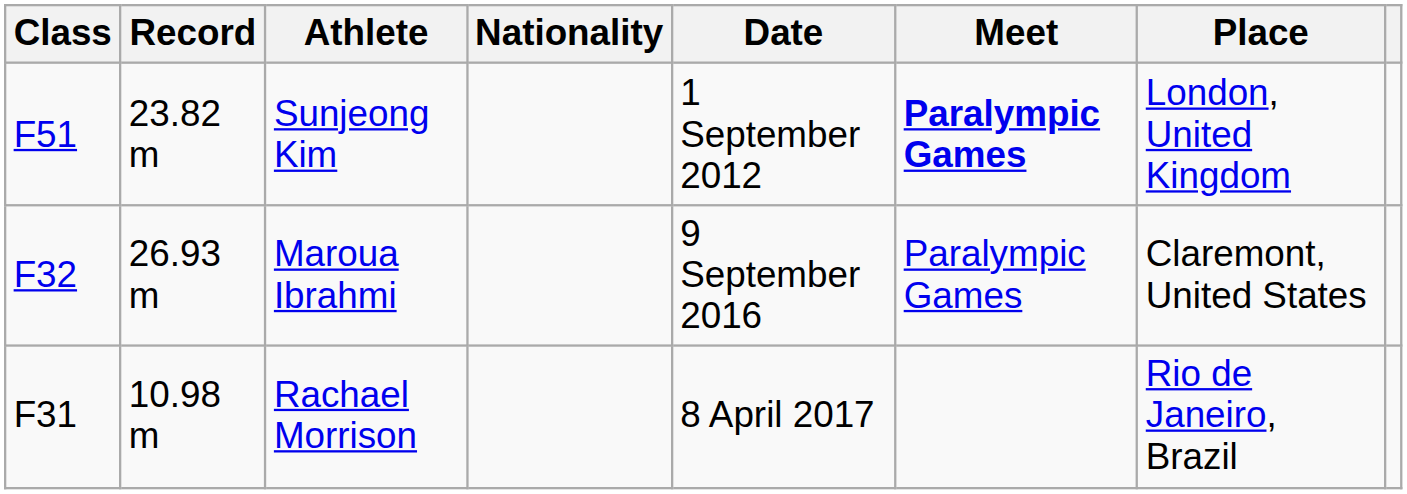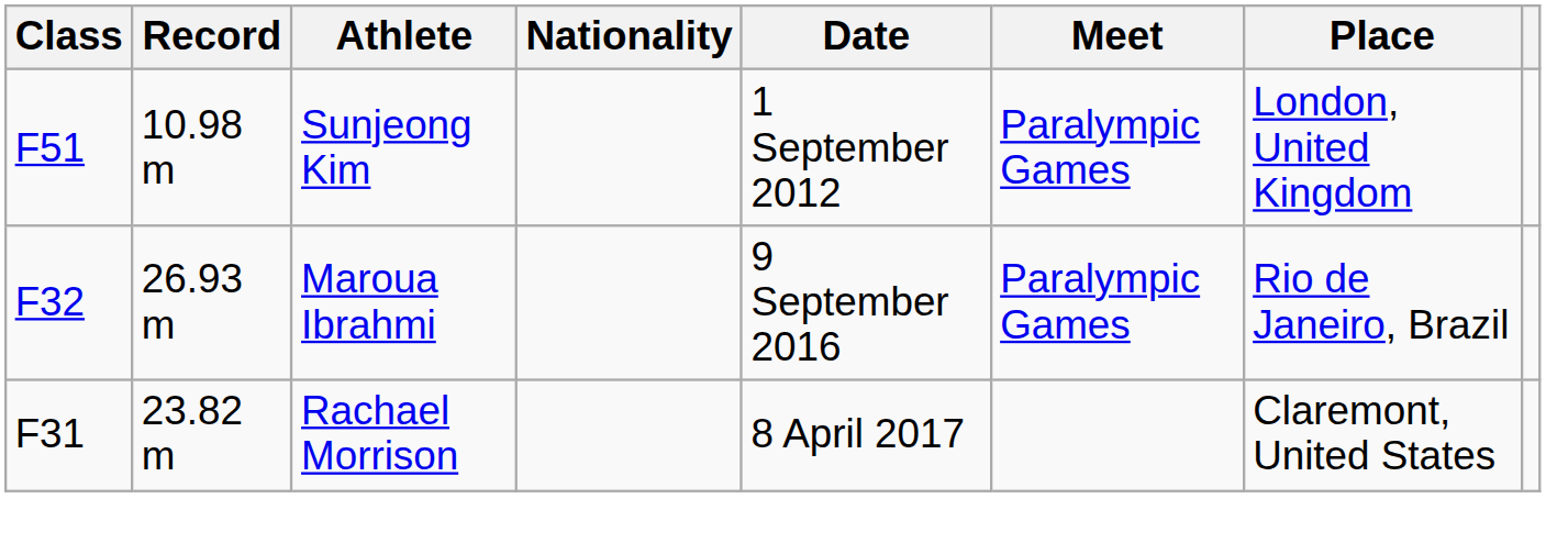 <table class="wikitable">
 <tr>
 <th>Class</th>
 <th>Record</th>
 <th>Athlete</th>
 <th>Nationality</th>
 <th>Date</th>
 <th>Meet</th>
 <th>Place</th>
 <th></th>
 </tr>
 <tr>
 <td><a href='#'>F51</a></td>
-<td>23.82 m</td>
+<td>10.98 m</td>
 <td><a href='#'>Sunjeong Kim</a></td>
 <td></td>
 <td>1 September 2012</td>
-<td><strong><a href='#'>Paralympic Games</a></strong></td>
+<td><a href='#'>Paralympic Games</a></td>
 <td><a href='#'>London</a>, <a href='#'>United Kingdom</a></td>
 <td></td>
 </tr>
 <tr>
 <td><a href='#'>F32</a></td>
 <td>26.93 m</td>
 <td><a href='#'>Maroua Ibrahmi</a></td>
 <td></td>
 <td>9 September 2016</td>
 <td><a href='#'>Paralympic Games</a></td>
-<td>Claremont, United States</td>
+<td><a href='#'>Rio de Janeiro</a>, Brazil</td>
 <td></td>
 </tr>
 <tr>
 <td>F31</td>
-<td>10.98 m</td>
+<td>23.82 m</td>
 <td><a href='#'>Rachael Morrison</a></td>
 <td></td>
 <td>8 April 2017</td>
 <td></td>
-<td><a href='#'>Rio de Janeiro</a>, Brazil</td>
+<td>Claremont, United States</td>
 <td></td>
 </tr>
 </table>
